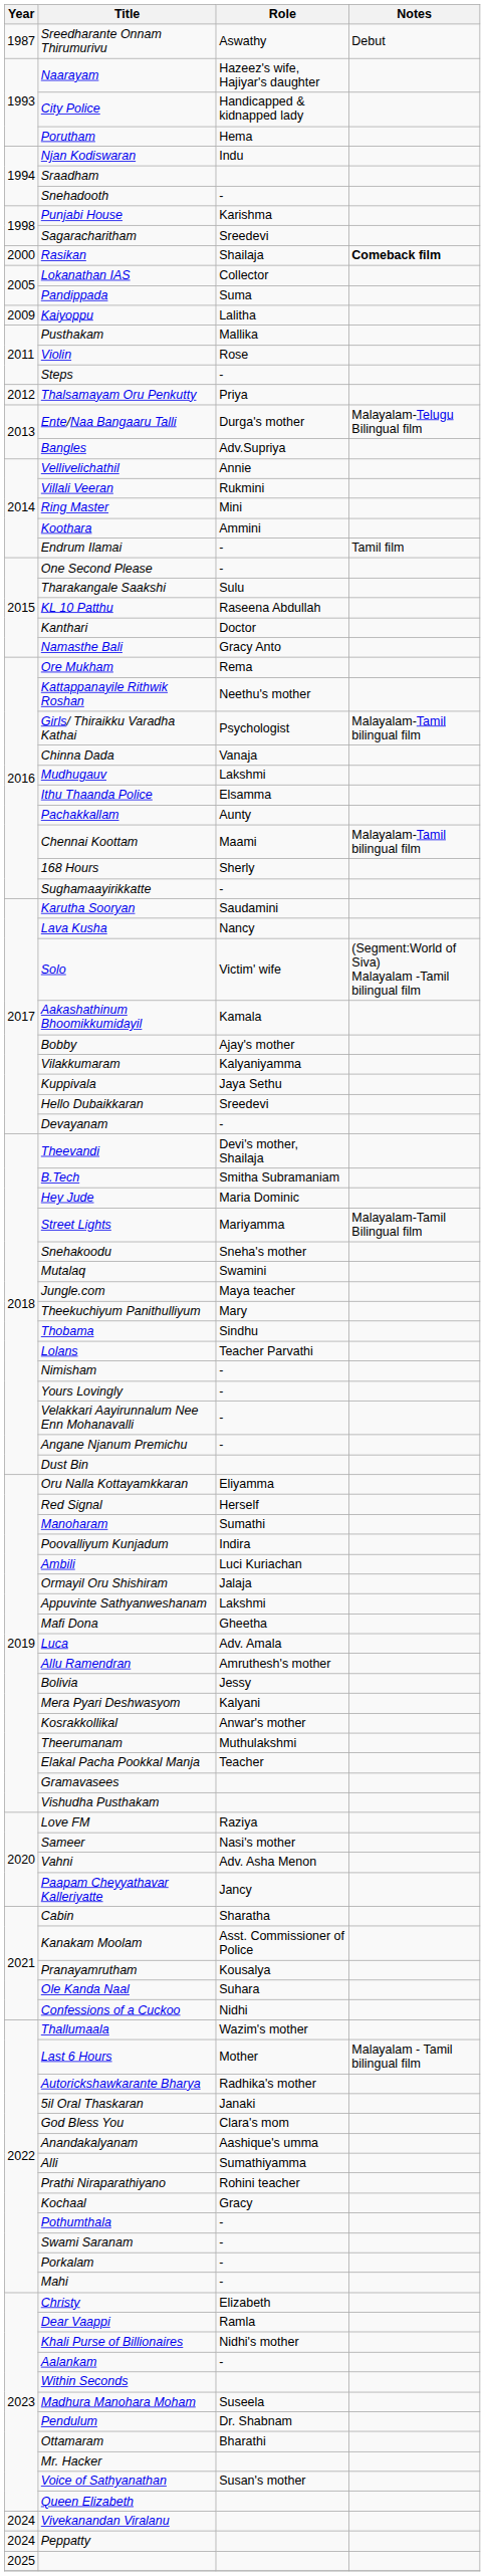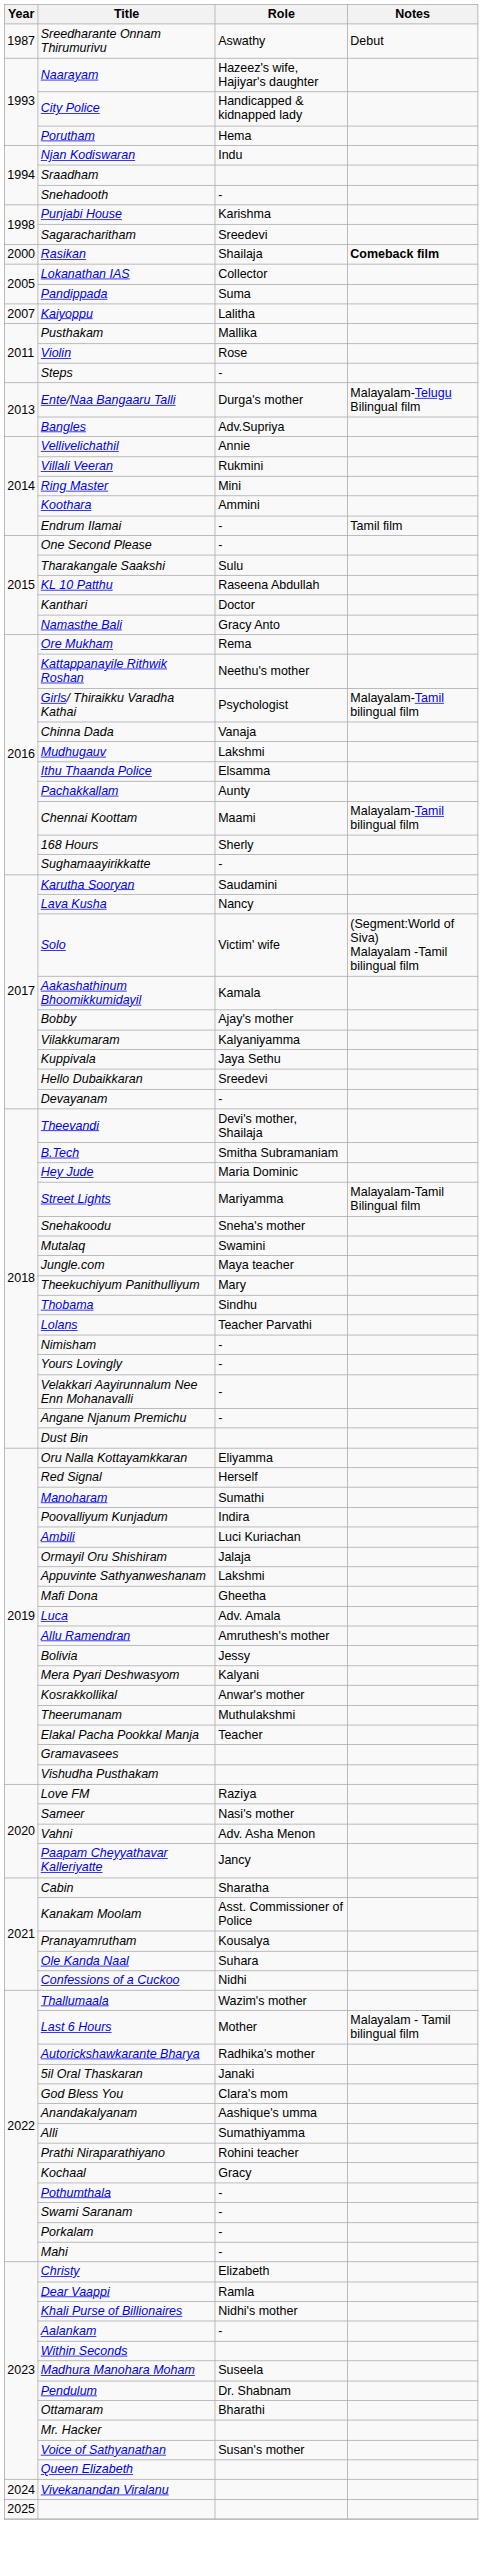 <table class="wikitable sortable">
 <tr>
 <th scope="col">Year</th>
 <th scope="col">Title</th>
 <th scope="col">Role</th>
 <th scope="col" class="unsortable">Notes</th>
 </tr>
 <tr>
 <td>1987</td>
 <td><em>Sreedharante Onnam Thirumurivu</em></td>
 <td>Aswathy</td>
 <td>Debut</td>
 </tr>
 <tr>
 <td rowspan="3">1993</td>
 <td><em><a href='#'>Naarayam</a></em></td>
 <td>Hazeez's wife, Hajiyar's daughter</td>
 <td></td>
 </tr>
 <tr>
 <td><em><a href='#'>City Police</a></em></td>
 <td>Handicapped & kidnapped lady</td>
 <td></td>
 </tr>
 <tr>
 <td><em><a href='#'>Porutham</a></em></td>
 <td>Hema</td>
 <td></td>
 </tr>
 <tr>
 <td rowspan="3">1994</td>
 <td><em><a href='#'>Njan Kodiswaran</a></em></td>
 <td>Indu</td>
 <td></td>
 </tr>
 <tr>
 <td><em>Sraadham</em></td>
 <td></td>
 <td></td>
 </tr>
 <tr>
 <td><em>Snehadooth</em></td>
 <td>-</td>
 <td></td>
 </tr>
 <tr>
 <td rowspan="2">1998</td>
 <td><em><a href='#'>Punjabi House</a></em></td>
 <td>Karishma</td>
 <td></td>
 </tr>
 <tr>
 <td><em>Sagaracharitham</em></td>
 <td>Sreedevi</td>
 <td></td>
 </tr>
 <tr>
 <td>2000</td>
 <td><em><a href='#'>Rasikan</a></em></td>
 <td>Shailaja</td>
 <td><strong>Comeback film</strong></td>
 </tr>
 <tr>
 <td rowspan="2">2005</td>
 <td><em><a href='#'>Lokanathan IAS</a></em></td>
 <td>Collector</td>
 <td></td>
 </tr>
 <tr>
 <td><em><a href='#'>Pandippada</a></em></td>
 <td>Suma</td>
 <td></td>
 </tr>
 <tr>
-<td>2009</td>
+<td>2007</td>
 <td><em><a href='#'>Kaiyoppu</a></em></td>
 <td>Lalitha</td>
 <td></td>
 </tr>
 <tr>
 <td rowspan="3">2011</td>
 <td><em>Pusthakam</em></td>
 <td>Mallika</td>
 <td></td>
 </tr>
 <tr>
 <td><em><a href='#'>Violin</a></em></td>
 <td>Rose</td>
 <td></td>
 </tr>
 <tr>
 <td><em>Steps</em></td>
 <td>-</td>
-<td></td>
-</tr>
-<tr>
-<td>2012</td>
-<td><em><a href='#'>Thalsamayam Oru Penkutty</a></em></td>
-<td>Priya</td>
 <td></td>
 </tr>
 <tr>
 <td rowspan="2">2013</td>
 <td><em><a href='#'>Ente</a>/<a href='#'>Naa Bangaaru Talli</a></em></td>
 <td>Durga's mother</td>
 <td>Malayalam-<a href='#'>Telugu</a> Bilingual film</td>
 </tr>
 <tr>
 <td><em><a href='#'>Bangles</a></em></td>
 <td>Adv.Supriya</td>
 <td></td>
 </tr>
 <tr>
 <td rowspan="5">2014</td>
 <td><em><a href='#'>Vellivelichathil</a></em></td>
 <td>Annie</td>
 <td></td>
 </tr>
 <tr>
 <td><em><a href='#'>Villali Veeran</a></em></td>
 <td>Rukmini</td>
 <td></td>
 </tr>
 <tr>
 <td><em><a href='#'>Ring Master</a></em></td>
 <td>Mini</td>
 <td></td>
 </tr>
 <tr>
 <td><em><a href='#'>Koothara</a></em></td>
 <td>Ammini</td>
 <td></td>
 </tr>
 <tr>
 <td><em>Endrum Ilamai</em></td>
 <td>-</td>
 <td>Tamil film</td>
 </tr>
 <tr>
 <td rowspan="5">2015</td>
 <td><em>One Second Please</em></td>
 <td>-</td>
 <td></td>
 </tr>
 <tr>
 <td><em>Tharakangale Saakshi</em></td>
 <td>Sulu</td>
 <td></td>
 </tr>
 <tr>
 <td><em><a href='#'>KL 10 Patthu</a></em></td>
 <td>Raseena Abdullah</td>
 <td></td>
 </tr>
 <tr>
 <td><em>Kanthari</em></td>
 <td>Doctor</td>
 <td></td>
 </tr>
 <tr>
 <td><em><a href='#'>Namasthe Bali</a></em></td>
 <td>Gracy Anto</td>
 <td></td>
 </tr>
 <tr>
 <td rowspan="10">2016</td>
 <td><em><a href='#'>Ore Mukham</a></em></td>
 <td>Rema</td>
 <td></td>
 </tr>
 <tr>
 <td><em><a href='#'>Kattappanayile Rithwik Roshan</a></em></td>
 <td>Neethu's mother</td>
 <td></td>
 </tr>
 <tr>
 <td><em><a href='#'>Girls</a>/ Thiraikku Varadha Kathai</em></td>
 <td>Psychologist</td>
 <td>Malayalam-<a href='#'>Tamil</a> bilingual film</td>
 </tr>
 <tr>
 <td><em>Chinna Dada</em></td>
 <td>Vanaja</td>
 <td></td>
 </tr>
 <tr>
 <td><em><a href='#'>Mudhugauv</a></em></td>
 <td>Lakshmi</td>
 <td></td>
 </tr>
 <tr>
 <td><em><a href='#'>Ithu Thaanda Police</a></em></td>
 <td>Elsamma</td>
 <td></td>
 </tr>
 <tr>
 <td><em><a href='#'>Pachakkallam</a></em></td>
 <td>Aunty</td>
 <td></td>
 </tr>
 <tr>
 <td><em>Chennai Koottam</em></td>
 <td>Maami</td>
 <td>Malayalam-<a href='#'>Tamil</a> bilingual film</td>
 </tr>
 <tr>
 <td><em>168 Hours</em></td>
 <td>Sherly</td>
 <td></td>
 </tr>
 <tr>
 <td><em>Sughamaayirikkatte</em></td>
 <td>-</td>
 <td></td>
 </tr>
 <tr>
 <td rowspan="9">2017</td>
 <td><em><a href='#'>Karutha Sooryan</a></em></td>
 <td>Saudamini</td>
 <td></td>
 </tr>
 <tr>
 <td><em><a href='#'>Lava Kusha</a></em></td>
 <td>Nancy</td>
 <td></td>
 </tr>
 <tr>
 <td><em><a href='#'>Solo</a></em></td>
 <td>Victim' wife</td>
 <td>(Segment:World of Siva)<br> Malayalam -Tamil bilingual film</td>
 </tr>
 <tr>
 <td><em><a href='#'>Aakashathinum Bhoomikkumidayil</a></em></td>
 <td>Kamala</td>
 <td></td>
 </tr>
 <tr>
 <td><em>Bobby</em></td>
 <td>Ajay's mother</td>
 <td></td>
 </tr>
 <tr>
 <td><em>Vilakkumaram</em></td>
 <td>Kalyaniyamma</td>
 <td></td>
 </tr>
 <tr>
 <td><em>Kuppivala</em></td>
 <td>Jaya Sethu</td>
 <td></td>
 </tr>
 <tr>
 <td><em>Hello Dubaikkaran</em></td>
 <td>Sreedevi</td>
 <td></td>
 </tr>
 <tr>
 <td><em>Devayanam</em></td>
 <td>-</td>
 <td></td>
 </tr>
 <tr>
 <td rowspan="15">2018</td>
 <td><em><a href='#'>Theevandi</a></em></td>
 <td>Devi's mother, Shailaja</td>
 <td></td>
 </tr>
 <tr>
 <td><em><a href='#'>B.Tech</a></em></td>
 <td>Smitha Subramaniam</td>
 <td></td>
 </tr>
 <tr>
 <td><em><a href='#'>Hey Jude</a></em></td>
 <td>Maria Dominic</td>
 <td></td>
 </tr>
 <tr>
 <td><em><a href='#'>Street Lights</a></em></td>
 <td>Mariyamma</td>
 <td>Malayalam-Tamil Bilingual film</td>
 </tr>
 <tr>
 <td><em>Snehakoodu</em></td>
 <td>Sneha's mother</td>
 <td></td>
 </tr>
 <tr>
 <td><em>Mutalaq</em></td>
 <td>Swamini</td>
 <td></td>
 </tr>
 <tr>
 <td><em>Jungle.com</em></td>
 <td>Maya teacher</td>
 <td></td>
 </tr>
 <tr>
 <td><em>Theekuchiyum Panithulliyum</em></td>
 <td>Mary</td>
 <td></td>
 </tr>
 <tr>
 <td><em><a href='#'>Thobama</a></em></td>
 <td>Sindhu</td>
 <td></td>
 </tr>
 <tr>
 <td><em><a href='#'>Lolans</a></em></td>
 <td>Teacher Parvathi</td>
 <td></td>
 </tr>
 <tr>
 <td><em>Nimisham</em></td>
 <td>-</td>
 <td></td>
 </tr>
 <tr>
 <td><em>Yours Lovingly</em></td>
 <td>-</td>
 <td></td>
 </tr>
 <tr>
 <td><em>Velakkari Aayirunnalum Nee Enn Mohanavalli</em></td>
 <td>-</td>
 <td></td>
 </tr>
 <tr>
 <td><em>Angane Njanum Premichu</em></td>
 <td>-</td>
 <td></td>
 </tr>
 <tr>
 <td><em>Dust Bin</em></td>
 <td></td>
 <td></td>
 </tr>
 <tr>
 <td rowspan="17">2019</td>
 <td><em>Oru Nalla Kottayamkkaran</em></td>
 <td>Eliyamma</td>
 <td></td>
 </tr>
 <tr>
 <td><em>Red Signal</em></td>
 <td>Herself</td>
 <td></td>
 </tr>
 <tr>
 <td><em><a href='#'>Manoharam</a></em></td>
 <td>Sumathi</td>
 <td></td>
 </tr>
 <tr>
 <td><em>Poovalliyum Kunjadum</em></td>
 <td>Indira</td>
 <td></td>
 </tr>
 <tr>
 <td><em><a href='#'>Ambili</a></em></td>
 <td>Luci Kuriachan</td>
 <td></td>
 </tr>
 <tr>
 <td><em>Ormayil Oru Shishiram</em></td>
 <td>Jalaja</td>
 <td></td>
 </tr>
 <tr>
 <td><em>Appuvinte Sathyanweshanam</em></td>
 <td>Lakshmi</td>
 <td></td>
 </tr>
 <tr>
 <td><em>Mafi Dona</em></td>
 <td>Gheetha</td>
 <td></td>
 </tr>
 <tr>
 <td><em><a href='#'>Luca</a></em></td>
 <td>Adv. Amala</td>
 <td></td>
 </tr>
 <tr>
 <td><em><a href='#'>Allu Ramendran</a></em></td>
 <td>Amruthesh's mother</td>
 <td></td>
 </tr>
 <tr>
 <td><em>Bolivia</em></td>
 <td>Jessy</td>
 <td></td>
 </tr>
 <tr>
 <td><em>Mera Pyari Deshwasyom</em></td>
 <td>Kalyani</td>
 <td></td>
 </tr>
 <tr>
 <td><em>Kosrakkollikal</em></td>
 <td>Anwar's mother</td>
 <td></td>
 </tr>
 <tr>
 <td><em>Theerumanam</em></td>
 <td>Muthulakshmi</td>
 <td></td>
 </tr>
 <tr>
 <td><em>Elakal Pacha Pookkal Manja</em></td>
 <td>Teacher</td>
 <td></td>
 </tr>
 <tr>
 <td><em>Gramavasees</em></td>
 <td></td>
 <td></td>
 </tr>
 <tr>
 <td><em>Vishudha Pusthakam</em></td>
 <td></td>
 <td></td>
 </tr>
 <tr>
 <td rowspan="4">2020</td>
 <td><em>Love FM</em></td>
 <td>Raziya</td>
 <td></td>
 </tr>
 <tr>
 <td><em>Sameer</em></td>
 <td>Nasi's mother</td>
 <td></td>
 </tr>
 <tr>
 <td><em>Vahni</em></td>
 <td>Adv. Asha Menon</td>
 <td></td>
 </tr>
 <tr>
 <td><em><a href='#'>Paapam Cheyyathavar Kalleriyatte</a></em></td>
 <td>Jancy</td>
 <td></td>
 </tr>
 <tr>
 <td rowspan="5">2021</td>
 <td><em>Cabin</em></td>
 <td>Sharatha</td>
 <td></td>
 </tr>
 <tr>
 <td><em>Kanakam Moolam</em></td>
 <td>Asst. Commissioner of Police</td>
 <td></td>
 </tr>
 <tr>
 <td><em>Pranayamrutham</em></td>
 <td>Kousalya</td>
 <td></td>
 </tr>
 <tr>
 <td><em><a href='#'>Ole Kanda Naal</a></em></td>
 <td>Suhara</td>
 <td></td>
 </tr>
 <tr>
 <td><em><a href='#'>Confessions of a Cuckoo</a></em></td>
 <td>Nidhi</td>
 <td></td>
 </tr>
 <tr>
 <td rowspan="13">2022</td>
 <td><em><a href='#'>Thallumaala</a></em></td>
 <td>Wazim's mother</td>
 <td></td>
 </tr>
 <tr>
 <td><em><a href='#'>Last 6 Hours</a></em></td>
 <td>Mother</td>
 <td>Malayalam - Tamil bilingual film</td>
 </tr>
 <tr>
 <td><em><a href='#'>Autorickshawkarante Bharya</a></em></td>
 <td>Radhika's mother</td>
 <td></td>
 </tr>
 <tr>
 <td><em>5il Oral Thaskaran</em></td>
 <td>Janaki</td>
 <td></td>
 </tr>
 <tr>
 <td><em>God Bless You</em></td>
 <td>Clara's mom</td>
 <td></td>
 </tr>
 <tr>
 <td><em>Anandakalyanam</em></td>
 <td>Aashique's umma</td>
 <td></td>
 </tr>
 <tr>
 <td><em>Alli</em></td>
 <td>Sumathiyamma</td>
 <td></td>
 </tr>
 <tr>
 <td><em>Prathi Niraparathiyano</em></td>
 <td>Rohini teacher</td>
 <td></td>
 </tr>
 <tr>
 <td><em>Kochaal</em></td>
 <td>Gracy</td>
 <td></td>
 </tr>
 <tr>
 <td><em><a href='#'>Pothumthala</a></em></td>
 <td>-</td>
 <td></td>
 </tr>
 <tr>
 <td><em>Swami Saranam</em></td>
 <td>-</td>
 <td></td>
 </tr>
 <tr>
 <td><em>Porkalam</em></td>
 <td>-</td>
 <td></td>
 </tr>
 <tr>
 <td><em>Mahi</em></td>
 <td>-</td>
 <td></td>
 </tr>
 <tr>
 <td rowspan=11>2023</td>
 <td><em><a href='#'>Christy</a></em></td>
 <td>Elizabeth</td>
 <td></td>
 </tr>
 <tr>
 <td><em><a href='#'>Dear Vaappi</a></em></td>
 <td>Ramla</td>
 <td></td>
 </tr>
 <tr>
 <td><em><a href='#'>Khali Purse of Billionaires</a></em></td>
 <td>Nidhi's mother</td>
 <td></td>
 </tr>
 <tr>
 <td><em><a href='#'>Aalankam</a></em></td>
 <td>-</td>
 <td></td>
 </tr>
 <tr>
 <td><em><a href='#'>Within Seconds</a></em></td>
 <td></td>
 <td></td>
 </tr>
 <tr>
 <td><em><a href='#'>Madhura Manohara Moham</a></em></td>
 <td>Suseela</td>
 <td></td>
 </tr>
 <tr>
 <td><em><a href='#'>Pendulum</a></em></td>
 <td>Dr. Shabnam</td>
 <td></td>
 </tr>
 <tr>
 <td><em>Ottamaram</em></td>
 <td>Bharathi</td>
 <td></td>
 </tr>
 <tr>
 <td><em>Mr. Hacker</em></td>
 <td></td>
 <td></td>
 </tr>
 <tr>
 <td><em><a href='#'>Voice of Sathyanathan</a></em></td>
 <td>Susan's mother</td>
 <td></td>
 </tr>
 <tr>
 <td><em><a href='#'>Queen Elizabeth</a></em></td>
 <td></td>
 <td></td>
 </tr>
 <tr>
 <td>2024</td>
 <td><em><a href='#'>Vivekanandan Viralanu</a></em></td>
 <td></td>
 <td></td>
 </tr>
 <tr>
-<td>2024</td>
-<td><em> Peppatty</em></td>
-<td></td>
-<td><br></td>
-</tr>
-<tr>
 <td>2025</td>
 <td></td>
 <td></td>
 <td></td>
 </tr>
 <tr>
 </tr>
 </table>
